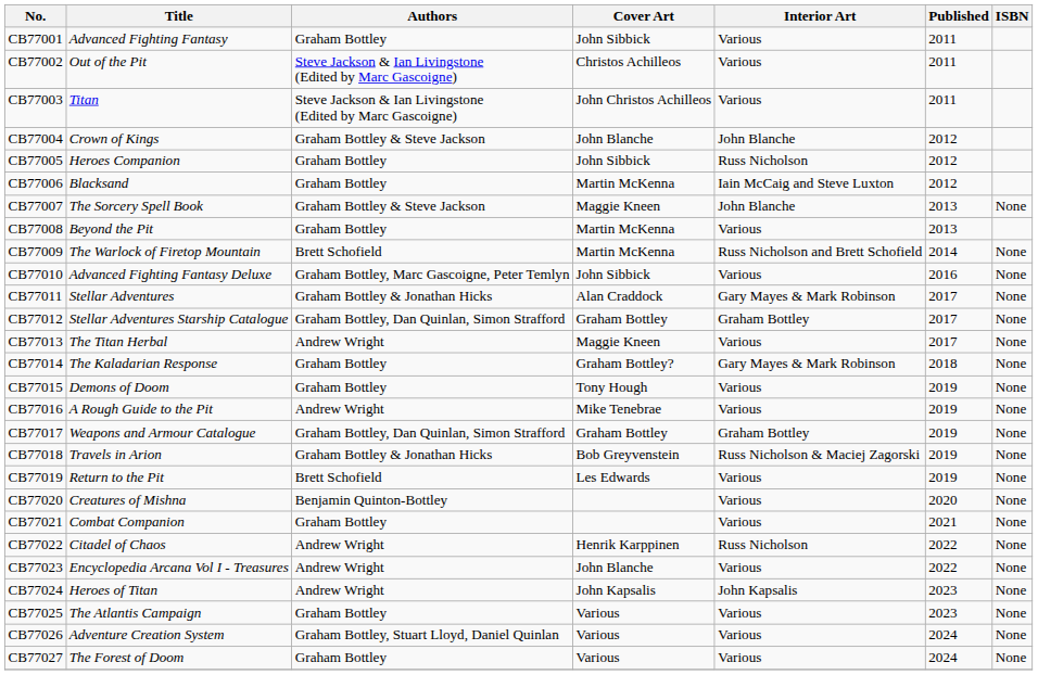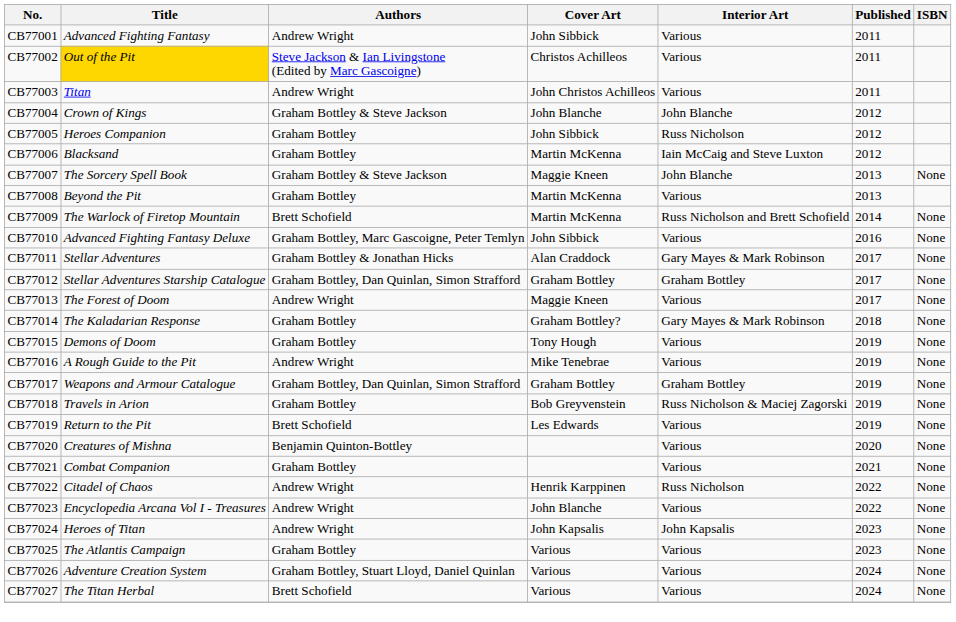 <table class="wikitable">
 <tr>
 <th>No.</th>
 <th>Title</th>
 <th>Authors</th>
 <th>Cover Art</th>
 <th>Interior Art</th>
 <th>Published</th>
 <th>ISBN</th>
 </tr>
 <tr valign="top">
 <td>CB77001</td>
 <td><em>Advanced Fighting Fantasy</em></td>
-<td>Graham Bottley</td>
+<td>Andrew Wright</td>
 <td>John Sibbick</td>
 <td>Various</td>
 <td>2011</td>
 <td></td>
 </tr>
 <tr valign="top">
 <td>CB77002</td>
-<td><em>Out of the Pit</em></td>
+<td style="background: gold;"><em>Out of the Pit</em></td>
 <td><a href='#'>Steve Jackson</a> & <a href='#'>Ian Livingstone</a><br>(Edited by <a href='#'>Marc Gascoigne</a>)</td>
 <td>Christos Achilleos</td>
 <td>Various</td>
 <td>2011</td>
 <td></td>
 </tr>
 <tr valign="top">
 <td>CB77003</td>
 <td><em><a href='#'>Titan</a></em></td>
-<td>Steve Jackson & Ian Livingstone<br>(Edited by Marc Gascoigne)</td>
+<td>Andrew Wright</td>
 <td>John Christos Achilleos</td>
 <td>Various</td>
 <td>2011</td>
 <td></td>
 </tr>
 <tr valign="top">
 <td>CB77004</td>
 <td><em>Crown of Kings</em></td>
 <td>Graham Bottley & Steve Jackson</td>
 <td>John Blanche</td>
 <td>John Blanche</td>
 <td>2012</td>
 <td></td>
 </tr>
 <tr valign="top">
 <td>CB77005</td>
 <td><em>Heroes Companion</em></td>
 <td>Graham Bottley</td>
 <td>John Sibbick</td>
 <td>Russ Nicholson</td>
 <td>2012</td>
 <td></td>
 </tr>
 <tr valign="top">
 <td>CB77006</td>
 <td><em>Blacksand</em></td>
 <td>Graham Bottley</td>
 <td>Martin McKenna</td>
 <td>Iain McCaig and Steve Luxton</td>
 <td>2012</td>
 <td></td>
 </tr>
 <tr valign="top">
 <td>CB77007</td>
 <td><em>The Sorcery Spell Book</em></td>
 <td>Graham Bottley & Steve Jackson</td>
 <td>Maggie Kneen</td>
 <td>John Blanche</td>
 <td>2013</td>
 <td>None</td>
 </tr>
 <tr valign="top">
 <td>CB77008</td>
 <td><em>Beyond the Pit</em></td>
 <td>Graham Bottley</td>
 <td>Martin McKenna</td>
 <td>Various</td>
 <td>2013</td>
 <td></td>
 </tr>
 <tr valign="top">
 <td>CB77009</td>
 <td><em>The Warlock of Firetop Mountain</em></td>
 <td>Brett Schofield</td>
 <td>Martin McKenna</td>
 <td>Russ Nicholson and Brett Schofield</td>
 <td>2014</td>
 <td>None</td>
 </tr>
 <tr valign="top">
 <td>CB77010</td>
 <td><em>Advanced Fighting Fantasy Deluxe</em></td>
 <td>Graham Bottley, Marc Gascoigne, Peter Temlyn</td>
 <td>John Sibbick</td>
 <td>Various</td>
 <td>2016</td>
 <td>None</td>
 </tr>
 <tr valign="top">
 <td>CB77011</td>
 <td><em>Stellar Adventures</em></td>
 <td>Graham Bottley & Jonathan Hicks</td>
 <td>Alan Craddock</td>
 <td>Gary Mayes & Mark Robinson</td>
 <td>2017</td>
 <td>None</td>
 </tr>
 <tr valign="top">
 <td>CB77012</td>
 <td><em>Stellar Adventures Starship Catalogue</em></td>
 <td>Graham Bottley, Dan Quinlan, Simon Strafford</td>
 <td>Graham Bottley</td>
 <td>Graham Bottley</td>
 <td>2017</td>
 <td>None</td>
 </tr>
 <tr valign="top">
 <td>CB77013</td>
-<td><em>The Titan Herbal</em></td>
+<td><em>The Forest of Doom</em></td>
 <td>Andrew Wright</td>
 <td>Maggie Kneen</td>
 <td>Various</td>
 <td>2017</td>
 <td>None</td>
 </tr>
 <tr valign="top">
 <td>CB77014</td>
 <td><em>The Kaladarian Response</em></td>
 <td>Graham Bottley</td>
 <td>Graham Bottley?</td>
 <td>Gary Mayes & Mark Robinson</td>
 <td>2018</td>
 <td>None</td>
 </tr>
 <tr valign="top">
 <td>CB77015</td>
 <td><em>Demons of Doom</em></td>
 <td>Graham Bottley</td>
 <td>Tony Hough</td>
 <td>Various</td>
 <td>2019</td>
 <td>None</td>
 </tr>
 <tr valign="top">
 <td>CB77016</td>
 <td><em>A Rough Guide to the Pit</em></td>
 <td>Andrew Wright</td>
 <td>Mike Tenebrae</td>
 <td>Various</td>
 <td>2019</td>
 <td>None</td>
 </tr>
 <tr valign="top">
 <td>CB77017</td>
 <td><em>Weapons and Armour Catalogue</em></td>
 <td>Graham Bottley, Dan Quinlan, Simon Strafford</td>
 <td>Graham Bottley</td>
 <td>Graham Bottley</td>
 <td>2019</td>
 <td>None</td>
 </tr>
 <tr valign="top">
 <td>CB77018</td>
 <td><em>Travels in Arion</em></td>
-<td>Graham Bottley & Jonathan Hicks</td>
+<td>Graham Bottley</td>
 <td>Bob Greyvenstein</td>
 <td>Russ Nicholson & Maciej Zagorski</td>
 <td>2019</td>
 <td>None</td>
 </tr>
 <tr valign="top">
 <td>CB77019</td>
 <td><em>Return to the Pit</em></td>
 <td>Brett Schofield</td>
 <td>Les Edwards</td>
 <td>Various</td>
 <td>2019</td>
 <td>None</td>
 </tr>
 <tr valign="top">
 <td>CB77020</td>
 <td><em>Creatures of Mishna</em></td>
 <td>Benjamin Quinton-Bottley</td>
 <td></td>
 <td>Various</td>
 <td>2020</td>
 <td>None</td>
 </tr>
 <tr valign="top">
 <td>CB77021</td>
 <td><em>Combat Companion</em></td>
 <td>Graham Bottley</td>
 <td></td>
 <td>Various</td>
 <td>2021</td>
 <td>None</td>
 </tr>
 <tr valign="top">
 <td>CB77022</td>
 <td><em>Citadel of Chaos</em></td>
 <td>Andrew Wright</td>
 <td>Henrik Karppinen</td>
 <td>Russ Nicholson</td>
 <td>2022</td>
 <td>None</td>
 </tr>
 <tr valign="top">
 <td>CB77023</td>
 <td><em>Encyclopedia Arcana Vol I - Treasures</em></td>
 <td>Andrew Wright</td>
 <td>John Blanche</td>
 <td>Various</td>
 <td>2022</td>
 <td>None</td>
 </tr>
 <tr valign="top">
 <td>CB77024</td>
 <td><em>Heroes of Titan</em></td>
 <td>Andrew Wright</td>
 <td>John Kapsalis</td>
 <td>John Kapsalis</td>
 <td>2023</td>
 <td>None</td>
 </tr>
 <tr valign="top">
 <td>CB77025</td>
 <td><em>The Atlantis Campaign</em></td>
 <td>Graham Bottley</td>
 <td>Various</td>
 <td>Various</td>
 <td>2023</td>
 <td>None</td>
 </tr>
 <tr valign="top">
 <td>CB77026</td>
 <td><em>Adventure Creation System</em></td>
 <td>Graham Bottley, Stuart Lloyd, Daniel Quinlan</td>
 <td>Various</td>
 <td>Various</td>
 <td>2024</td>
 <td>None</td>
 </tr>
 <tr valign="top">
 <td>CB77027</td>
-<td><em>The Forest of Doom</em></td>
-<td>Graham Bottley</td>
+<td><em>The Titan Herbal</em></td>
+<td>Brett Schofield</td>
 <td>Various</td>
 <td>Various</td>
 <td>2024</td>
 <td>None</td>
 </tr>
 <tr valign="top">
 </tr>
 </table>
